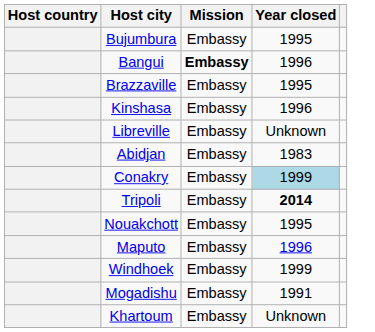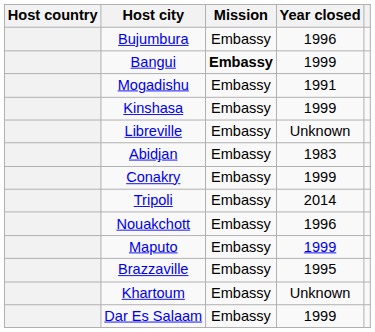 <table class="wikitable plainrowheaders" style="text-align:center;">
 <tr>
 <th scope="col">Host country</th>
 <th scope="col">Host city</th>
 <th scope="col">Mission</th>
 <th scope="col">Year closed</th>
 <th scope="col"></th>
 </tr>
 <tr>
 <th scope="row"></th>
 <td><a href='#'>Bujumbura</a></td>
 <td>Embassy</td>
-<td>1995</td>
+<td>1996</td>
 <td></td>
 </tr>
 <tr>
 <th scope="row"></th>
 <td><a href='#'>Bangui</a></td>
 <td><strong>Embassy</strong></td>
-<td>1996</td>
+<td>1999</td>
 <td></td>
 </tr>
 <tr>
 <th scope="row"></th>
-<td><a href='#'>Brazzaville</a></td>
+<td><a href='#'>Mogadishu</a></td>
 <td>Embassy</td>
-<td>1995</td>
+<td>1991</td>
 <td></td>
 </tr>
 <tr>
 <th scope="row"></th>
 <td><a href='#'>Kinshasa</a></td>
 <td>Embassy</td>
-<td>1996</td>
+<td>1999</td>
 <td></td>
 </tr>
 <tr>
 <th scope="row"></th>
 <td><a href='#'>Libreville</a></td>
 <td>Embassy</td>
 <td>Unknown</td>
 <td></td>
 </tr>
 <tr>
 <th scope="row"></th>
 <td><a href='#'>Abidjan</a></td>
 <td>Embassy</td>
 <td>1983</td>
 <td></td>
 </tr>
 <tr>
 <th scope="row"></th>
 <td><a href='#'>Conakry</a></td>
 <td>Embassy</td>
-<td style="background: lightblue;">1999</td>
+<td>1999</td>
 <td></td>
 </tr>
 <tr>
 <th scope="row"></th>
 <td><a href='#'>Tripoli</a></td>
 <td>Embassy</td>
-<td><strong>2014</strong></td>
+<td>2014</td>
 <td></td>
 </tr>
 <tr>
 <th scope="row"></th>
 <td><a href='#'>Nouakchott</a></td>
 <td>Embassy</td>
-<td>1995</td>
+<td>1996</td>
 <td></td>
 </tr>
 <tr>
 <th scope="row"></th>
 <td><a href='#'>Maputo</a></td>
 <td>Embassy</td>
-<td><a href='#'>1996</a></td>
+<td><a href='#'>1999</a></td>
 <td></td>
 </tr>
 <tr>
 <th scope="row"></th>
-<td><a href='#'>Windhoek</a></td>
+<td><a href='#'>Brazzaville</a></td>
 <td>Embassy</td>
-<td>1999</td>
-<td></td>
-</tr>
-<tr>
-<th scope="row"></th>
-<td><a href='#'>Mogadishu</a></td>
-<td>Embassy</td>
-<td>1991</td>
+<td>1995</td>
 <td></td>
 </tr>
 <tr>
 <th scope="row"></th>
 <td><a href='#'>Khartoum</a></td>
 <td>Embassy</td>
 <td>Unknown</td>
 <td></td>
 </tr>
+<tr>
+<th scope="row"></th>
+<td><a href='#'>Dar Es Salaam</a></td>
+<td>Embassy</td>
+<td>1999</td>
+<td></td>
+</tr>
 </table>
